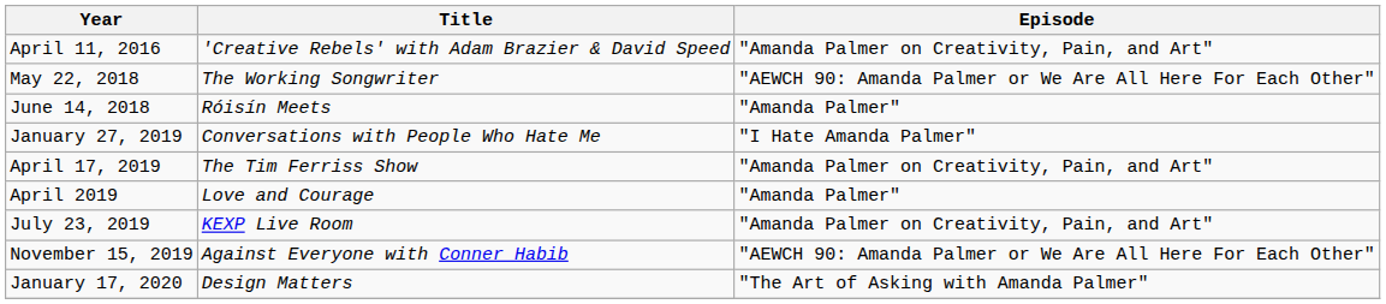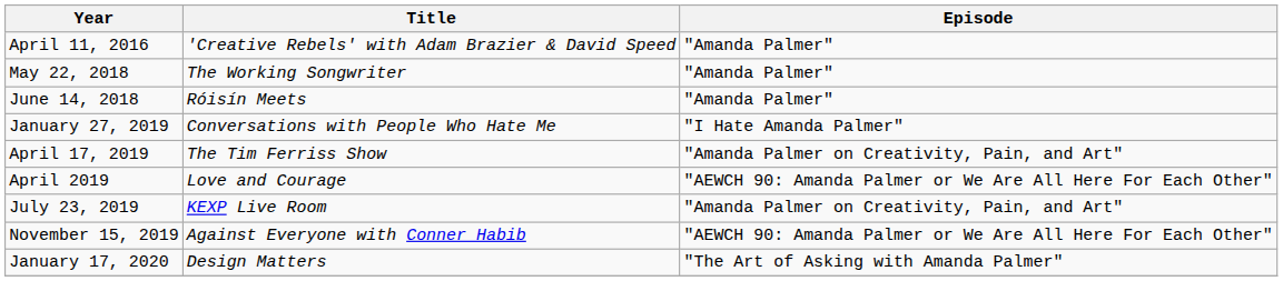 <table class="wikitable sortable">
 <tr>
 <th>Year</th>
 <th>Title</th>
 <th>Episode</th>
 </tr>
 <tr>
 <td>April 11, 2016</td>
 <td><em>'Creative Rebels' with Adam Brazier & David Speed</em></td>
-<td>"Amanda Palmer on Creativity, Pain, and Art"</td>
+<td>"Amanda Palmer"</td>
 </tr>
 <tr>
 <td>May 22, 2018</td>
 <td><em>The Working Songwriter</em></td>
-<td>"AEWCH 90: Amanda Palmer or We Are All Here For Each Other"</td>
+<td>"Amanda Palmer"</td>
 </tr>
 <tr>
 <td>June 14, 2018</td>
 <td><em>Róisín Meets</em></td>
 <td>"Amanda Palmer"</td>
 </tr>
 <tr>
 <td>January 27, 2019</td>
 <td><em>Conversations with People Who Hate Me</em></td>
 <td>"I Hate Amanda Palmer"</td>
 </tr>
 <tr>
 <td>April 17, 2019</td>
 <td><em>The Tim Ferriss Show</em></td>
 <td>"Amanda Palmer on Creativity, Pain, and Art"</td>
 </tr>
 <tr>
 <td>April 2019</td>
 <td><em>Love and Courage</em></td>
-<td>"Amanda Palmer"</td>
+<td>"AEWCH 90: Amanda Palmer or We Are All Here For Each Other"</td>
 </tr>
 <tr>
 <td>July 23, 2019</td>
 <td><em><a href='#'>KEXP</a> Live Room</em></td>
 <td>"Amanda Palmer on Creativity, Pain, and Art"</td>
 </tr>
 <tr>
 <td>November 15, 2019</td>
 <td><em>Against Everyone with <a href='#'>Conner Habib</a></em></td>
 <td>"AEWCH 90: Amanda Palmer or We Are All Here For Each Other"</td>
 </tr>
 <tr>
 <td>January 17, 2020</td>
 <td><em>Design Matters</em></td>
 <td>"The Art of Asking with Amanda Palmer"</td>
 </tr>
 <tr>
 </tr>
 </table>
